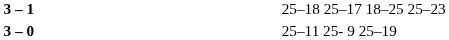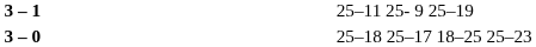 <table>
 <tr>
 <th width=200></th>
 <th width=80></th>
 <th width=200></th>
 <th width=220></th>
 </tr>
 <tr style=font-size:90%>
 <td align=right><strong></strong></td>
 <td align=center><strong>3 – 1</strong></td>
 <td></td>
-<td>25–18 25–17 18–25 25–23</td>
+<td>25–11 25- 9 25–19</td>
 </tr>
 <tr style=font-size:90%>
 <td align=right><strong></strong></td>
 <td align=center><strong>3 – 0</strong></td>
 <td></td>
-<td>25–11 25- 9 25–19</td>
+<td>25–18 25–17 18–25 25–23</td>
 </tr>
 </table>
